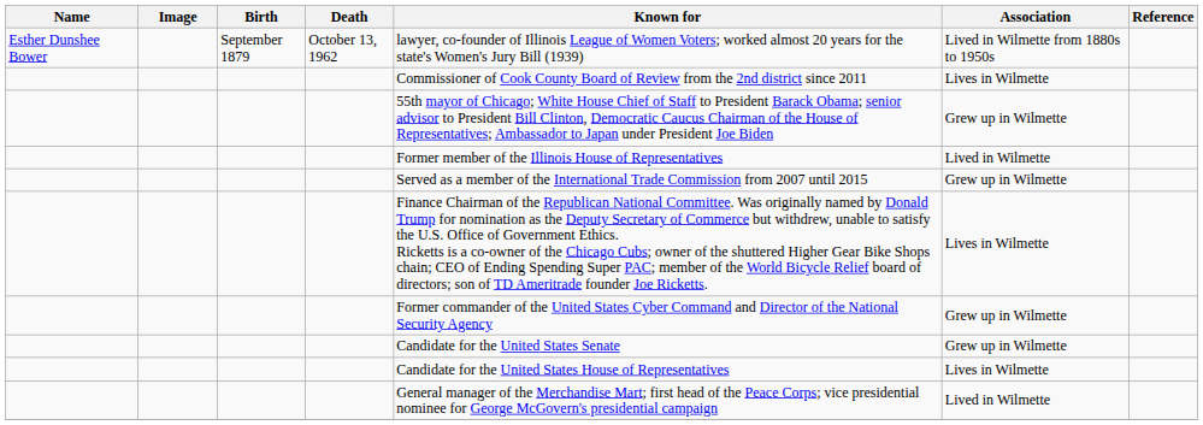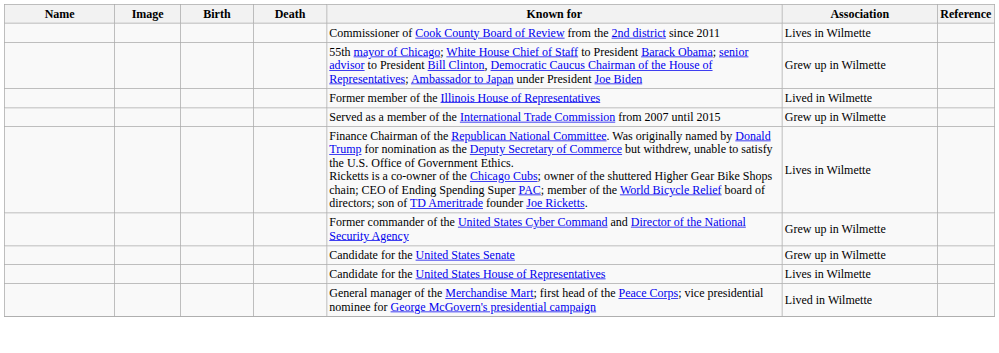 <table class="wikitable sortable">
 <tr>
 <th scope="col" width="140">Name</th>
 <th scope="col" width="80" class="unsortable">Image</th>
 <th scope="col" width="90">Birth</th>
 <th scope="col" width="90">Death</th>
 <th scope="col" width="600" class="unsortable">Known for</th>
 <th scope="col" width="200" class="unsortable">Association</th>
 <th scope="col" width="30" class="unsortable">Reference</th>
-</tr>
-<tr>
-<td><a href='#'>Esther Dunshee Bower</a></td>
-<td></td>
-<td>September 1879</td>
-<td>October 13, 1962</td>
-<td>lawyer, co-founder of Illinois <a href='#'>League of Women Voters</a>; worked almost 20 years for the state's Women's Jury Bill (1939)</td>
-<td>Lived in Wilmette from 1880s to 1950s</td>
-<td></td>
 </tr>
 <tr>
 <td></td>
 <td></td>
 <td align=right></td>
 <td></td>
 <td>Commissioner of <a href='#'>Cook County Board of Review</a> from the <a href='#'>2nd district</a> since 2011</td>
 <td>Lives in Wilmette</td>
 <td align="center"></td>
 </tr>
 <tr>
 <td></td>
 <td></td>
 <td align=right></td>
 <td></td>
 <td>55th <a href='#'>mayor of Chicago</a>; <a href='#'>White House Chief of Staff</a> to President <a href='#'>Barack Obama</a>; <a href='#'>senior advisor</a> to President <a href='#'>Bill Clinton</a>, <a href='#'>Democratic Caucus Chairman of the House of Representatives</a>; <a href='#'>Ambassador to Japan</a> under President <a href='#'>Joe Biden</a></td>
 <td>Grew up in Wilmette</td>
 <td align="center"></td>
 </tr>
 <tr>
 <td></td>
 <td></td>
 <td align=right></td>
 <td></td>
 <td>Former member of the <a href='#'>Illinois House of Representatives</a></td>
 <td>Lived in Wilmette</td>
 <td align="center"></td>
 </tr>
 <tr>
 <td></td>
 <td></td>
 <td align=right></td>
 <td></td>
 <td>Served as a member of the <a href='#'>International Trade Commission</a> from 2007 until 2015</td>
 <td>Grew up in Wilmette</td>
 <td align="center"></td>
 </tr>
 <tr>
 <td></td>
 <td></td>
 <td align=right></td>
 <td></td>
 <td>Finance Chairman of the <a href='#'>Republican National Committee</a>.  Was originally named by <a href='#'>Donald Trump</a> for nomination as the <a href='#'>Deputy Secretary of Commerce</a> but withdrew, unable to satisfy the U.S. Office of Government Ethics.<br>Ricketts is a co-owner of the <a href='#'>Chicago Cubs</a>; owner of the shuttered Higher Gear Bike Shops chain; CEO of Ending Spending Super <a href='#'>PAC</a>; member of the <a href='#'>World Bicycle Relief</a> board of directors; son of <a href='#'>TD Ameritrade</a> founder <a href='#'>Joe Ricketts</a>.</td>
 <td>Lives in Wilmette</td>
 <td align="center"></td>
 </tr>
 <tr>
 <td></td>
 <td></td>
 <td align=right></td>
 <td></td>
 <td>Former commander of the <a href='#'>United States Cyber Command</a> and <a href='#'>Director of the National Security Agency</a></td>
 <td>Grew up in Wilmette</td>
 <td align="center"></td>
 </tr>
 <tr>
 <td></td>
 <td></td>
 <td align=right></td>
 <td></td>
 <td>Candidate for the <a href='#'>United States Senate</a></td>
 <td>Grew up in Wilmette</td>
 <td align="center"></td>
 </tr>
 <tr>
 <td></td>
 <td></td>
 <td align=right></td>
 <td></td>
 <td>Candidate for the <a href='#'>United States House of Representatives</a></td>
 <td>Lives in Wilmette</td>
 <td align="center"></td>
 </tr>
 <tr>
 <td></td>
 <td></td>
 <td align=right></td>
 <td align=right></td>
 <td>General manager of the <a href='#'>Merchandise Mart</a>; first head of the <a href='#'>Peace Corps</a>; vice presidential nominee for <a href='#'>George McGovern's presidential campaign</a></td>
 <td>Lived in Wilmette</td>
 <td align="center"></td>
 </tr>
 <tr>
 </tr>
 </table>
